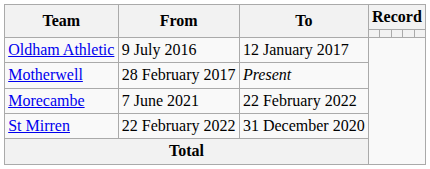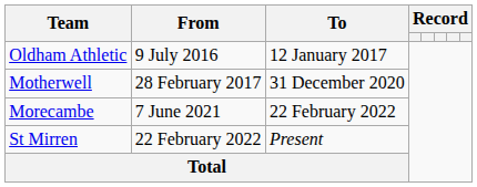 <table class=wikitable style="text-align: center">
 <tr>
 <th rowspan="2">Team</th>
 <th rowspan="2">From</th>
 <th rowspan="2">To</th>
 <th colspan="9">Record</th>
 </tr>
 <tr>
 <th></th>
 <th></th>
 <th></th>
 <th></th>
 <th></th>
 </tr>
 <tr>
 </tr>
 <tr>
 <td align=left><a href='#'>Oldham Athletic</a></td>
 <td align=left>9 July 2016</td>
 <td align=left>12 January 2017<br></td>
 </tr>
 <tr>
 <td align=left><a href='#'>Motherwell</a></td>
 <td align=left>28 February 2017</td>
-<td align=left><em>Present</em><br></td>
+<td align=left>31 December 2020<br></td>
 </tr>
 <tr>
 <td align=left><a href='#'>Morecambe</a></td>
 <td align=left>7 June 2021</td>
 <td align=left>22 February 2022<br></td>
 </tr>
 <tr>
 <td align=left><a href='#'>St Mirren</a></td>
 <td align=left>22 February 2022</td>
-<td align=left>31 December 2020<br></td>
+<td align=left><em>Present</em><br></td>
 </tr>
 <tr>
 <th colspan="3">Total<br></th>
 </tr>
 </table>
